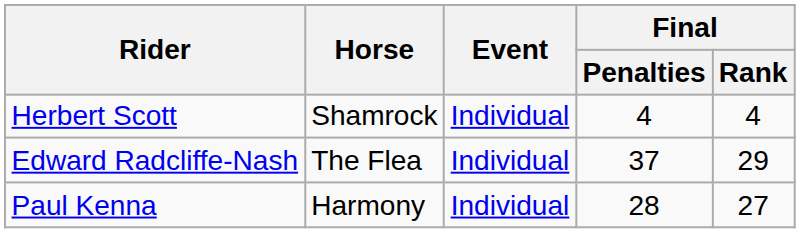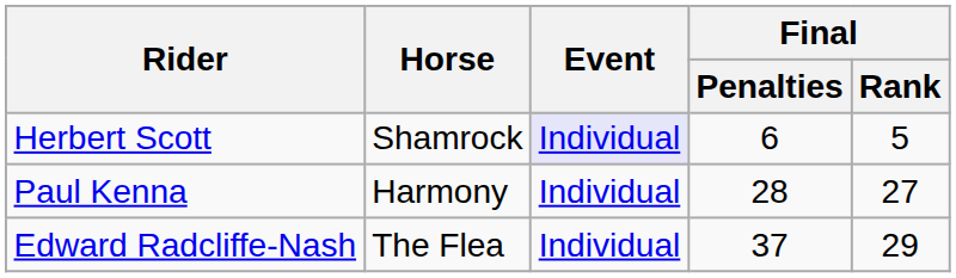 <table class=wikitable style="font-size:90%">
 <tr>
 <th rowspan="2">Rider</th>
 <th rowspan="2">Horse</th>
 <th rowspan="2">Event</th>
 <th colspan="2">Final</th>
 </tr>
 <tr>
 <th>Penalties</th>
 <th>Rank</th>
 </tr>
 <tr>
 <td><a href='#'>Herbert Scott</a></td>
 <td>Shamrock</td>
+<td style="background: lavender;"><a href='#'>Individual</a></td>
+<td align=center>6</td>
+<td align=center>5</td>
+</tr>
+<tr>
+<td><a href='#'>Paul Kenna</a></td>
+<td>Harmony</td>
 <td><a href='#'>Individual</a></td>
-<td align=center>4</td>
-<td align=center>4</td>
+<td align=center>28</td>
+<td align=center>27</td>
 </tr>
 <tr>
 <td><a href='#'>Edward Radcliffe-Nash</a></td>
 <td>The Flea</td>
 <td><a href='#'>Individual</a></td>
 <td align=center>37</td>
 <td align=center>29</td>
 </tr>
-<tr>
-<td><a href='#'>Paul Kenna</a></td>
-<td>Harmony</td>
-<td><a href='#'>Individual</a></td>
-<td align=center>28</td>
-<td align=center>27</td>
-</tr>
 </table>
